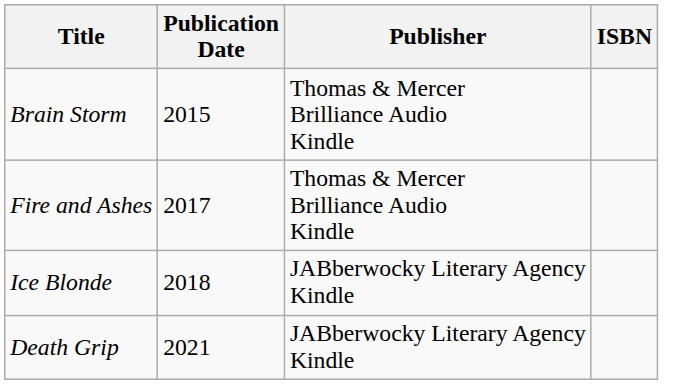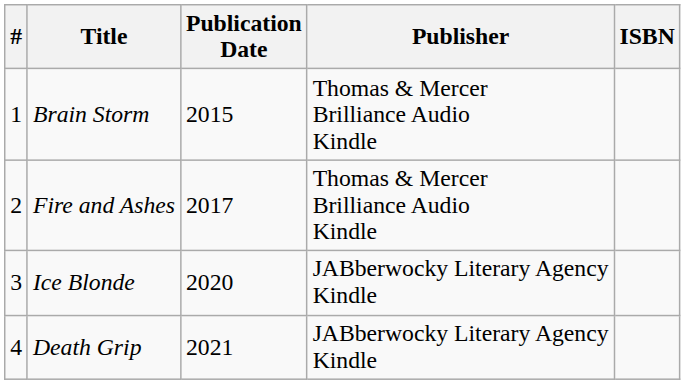 <table class="wikitable">
 <tr>
+<th>#</th>
 <th>Title</th>
 <th>Publication<br>Date</th>
 <th>Publisher</th>
 <th>ISBN</th>
 </tr>
 <tr>
+<td>1</td>
 <td><em>Brain Storm</em></td>
 <td>2015</td>
 <td>Thomas & Mercer<br>Brilliance Audio<br>Kindle</td>
 <td></td>
 </tr>
 <tr>
+<td>2</td>
 <td><em>Fire and Ashes</em></td>
 <td>2017</td>
 <td>Thomas & Mercer<br>Brilliance Audio<br>Kindle</td>
 <td></td>
 </tr>
 <tr>
+<td>3</td>
 <td><em>Ice Blonde</em></td>
-<td>2018</td>
+<td>2020</td>
 <td>JABberwocky Literary Agency<br>Kindle</td>
 <td></td>
 </tr>
 <tr>
+<td>4</td>
 <td><em>Death Grip</em></td>
 <td>2021</td>
 <td>JABberwocky Literary Agency<br>Kindle</td>
 <td></td>
 </tr>
 </table>
